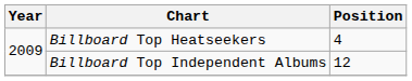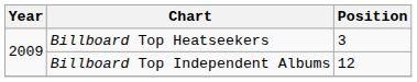 <table class="wikitable">
 <tr>
 <th>Year</th>
 <th>Chart</th>
 <th>Position</th>
 </tr>
 <tr>
 <td rowspan=2>2009</td>
 <td><em>Billboard</em> Top Heatseekers</td>
-<td>4</td>
+<td>3</td>
 </tr>
 <tr>
 <td><em>Billboard</em> Top Independent Albums</td>
 <td>12</td>
 </tr>
 <tr>
 </tr>
 </table>
